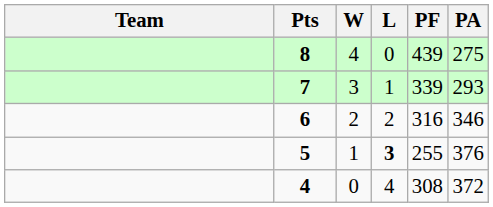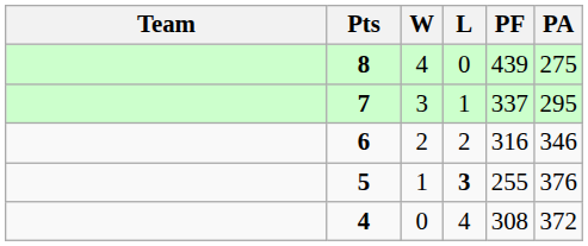 <table class=wikitable style="text-align:center">
 <tr>
 <th width=200>Team</th>
 <th width=40>Pts</th>
 <th width=20>W</th>
 <th width=20>L</th>
 <th width=20>PF</th>
 <th width=20>PA</th>
 </tr>
 <tr style="background:#cfc;">
 <td style="text-align:left"></td>
 <td><strong>8</strong></td>
 <td>4</td>
 <td>0</td>
 <td>439</td>
 <td>275</td>
 </tr>
 <tr style="background:#cfc;">
 <td style="text-align:left"></td>
 <td><strong>7</strong></td>
 <td>3</td>
 <td>1</td>
-<td>339</td>
-<td>293</td>
+<td>337</td>
+<td>295</td>
 </tr>
 <tr>
 <td style="text-align:left"></td>
 <td><strong>6</strong></td>
 <td>2</td>
 <td>2</td>
 <td>316</td>
 <td>346</td>
 </tr>
 <tr>
 <td style="text-align:left"></td>
 <td><strong>5</strong></td>
 <td>1</td>
 <td><strong>3</strong></td>
 <td>255</td>
 <td>376</td>
 </tr>
 <tr>
 <td style="text-align:left"></td>
 <td><strong>4</strong></td>
 <td>0</td>
 <td>4</td>
 <td>308</td>
 <td>372</td>
 </tr>
 </table>
